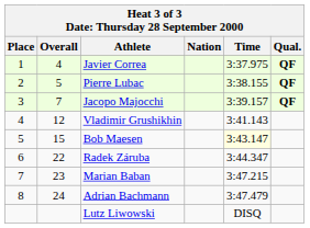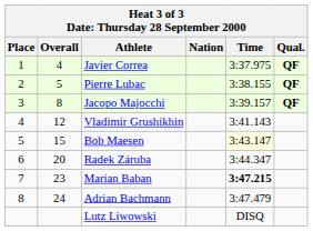 <table class="wikitable sortable">
 <tr>
 <th colspan=6>Heat 3 of 3 <br> Date: Thursday 28 September 2000</th>
 </tr>
 <tr>
 <th rowspan=1>Place</th>
 <th rowspan=1>Overall</th>
 <th rowspan=1>Athlete</th>
 <th rowspan=1>Nation</th>
 <th rowspan=1>Time</th>
 <th rowspan=1>Qual.</th>
 </tr>
 <tr bgcolor = "eeffdd">
 <td align="center">1</td>
 <td align="center">4</td>
 <td align="left"><a href='#'>Javier Correa</a></td>
 <td align="left"></td>
 <td align="center">3:37.975</td>
 <td align="center"><strong>QF</strong></td>
 </tr>
 <tr bgcolor = "eeffdd">
 <td align="center">2</td>
 <td align="center">5</td>
 <td align="left"><a href='#'>Pierre Lubac</a></td>
 <td align="left"></td>
 <td align="center">3:38.155</td>
 <td align="center"><strong>QF</strong></td>
 </tr>
 <tr bgcolor = "eeffdd">
 <td align="center">3</td>
-<td align="center">7</td>
+<td align="center">8</td>
 <td align="left"><a href='#'>Jacopo Majocchi</a></td>
 <td align="left"></td>
 <td align="center">3:39.157</td>
 <td align="center"><strong>QF</strong></td>
 </tr>
 <tr>
 <td align="center">4</td>
 <td align="center">12</td>
 <td align="left"><a href='#'>Vladimir Grushikhin</a></td>
 <td align="left"></td>
 <td align="center">3:41.143</td>
 <td align="center"></td>
 </tr>
 <tr>
 <td align="center">5</td>
 <td align="center">15</td>
 <td align="left"><a href='#'>Bob Maesen</a></td>
 <td align="left"></td>
 <td align="center" style="background: lightyellow;">3:43.147</td>
 <td align="center"></td>
 </tr>
 <tr>
 <td align="center">6</td>
-<td align="center">22</td>
+<td align="center">20</td>
 <td align="left"><a href='#'>Radek Záruba</a></td>
 <td align="left"></td>
 <td align="center">3:44.347</td>
 <td align="center"></td>
 </tr>
 <tr>
 <td align="center">7</td>
 <td align="center">23</td>
 <td align="left"><a href='#'>Marian Baban</a></td>
 <td align="left"></td>
-<td align="center">3:47.215</td>
+<td align="center"><strong>3:47.215</strong></td>
 <td align="center"></td>
 </tr>
 <tr>
 <td align="center">8</td>
 <td align="center">24</td>
 <td align="left"><a href='#'>Adrian Bachmann</a></td>
 <td align="left"></td>
 <td align="center">3:47.479</td>
 <td align="center"></td>
 </tr>
 <tr>
 <td align="center"></td>
 <td align="center"></td>
 <td align="left"><a href='#'>Lutz Liwowski</a></td>
 <td align="left"></td>
 <td align="center">DISQ</td>
 <td align="center"></td>
 </tr>
 </table>
